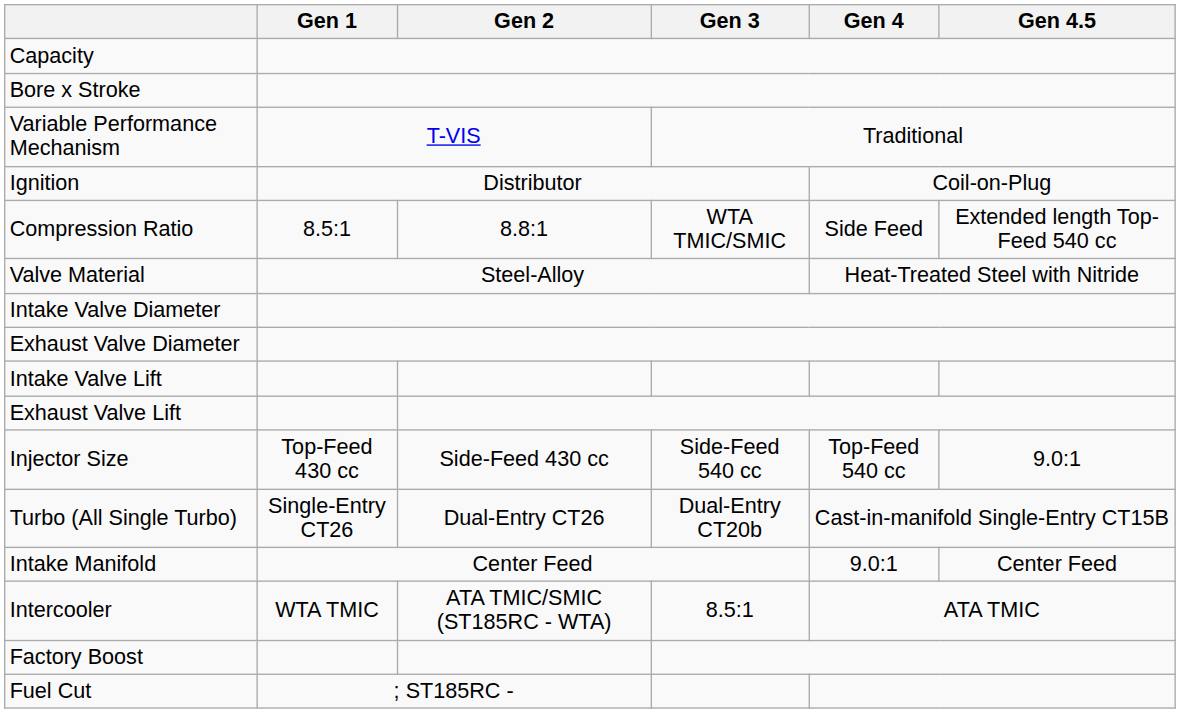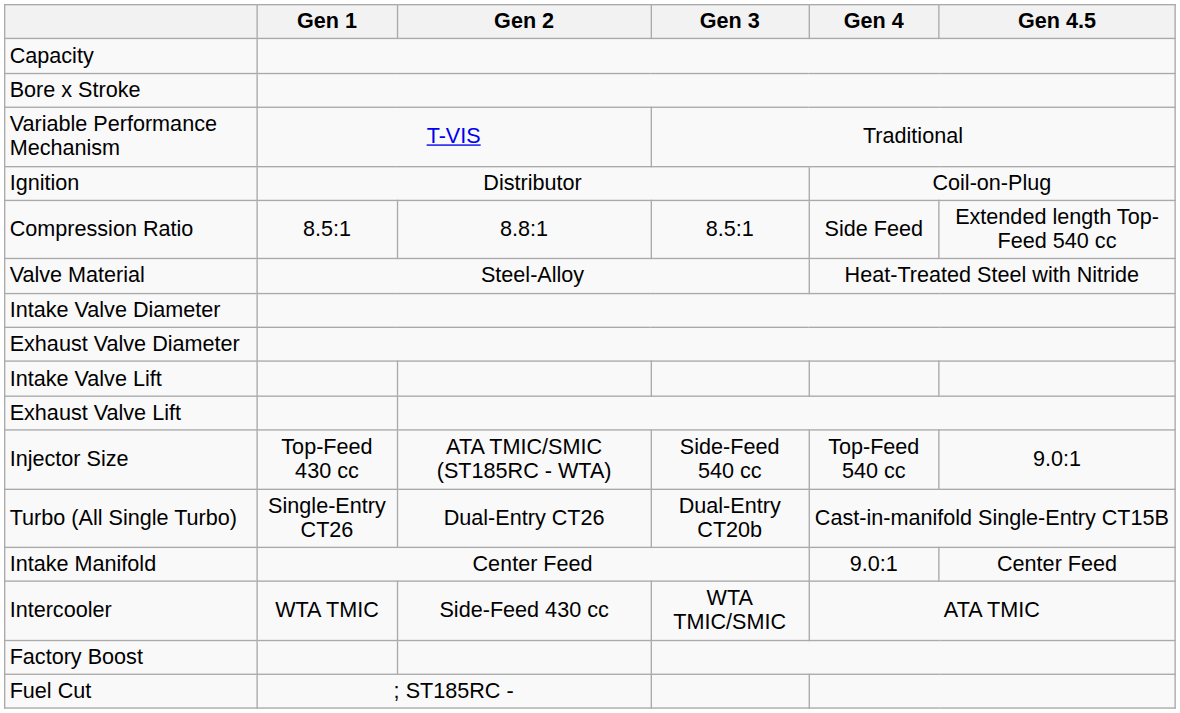 <table class="wikitable" style="text-align: center;">
 <tr>
 <th></th>
 <th>Gen 1</th>
 <th>Gen 2</th>
 <th>Gen 3</th>
 <th>Gen 4</th>
 <th>Gen 4.5</th>
 </tr>
 <tr>
 <td style="text-align: left;">Capacity</td>
 <td colspan="5"></td>
 </tr>
 <tr>
 <td style="text-align: left;">Bore x Stroke</td>
 <td colspan="5"></td>
 </tr>
 <tr>
 <td style="text-align: left;">Variable Performance Mechanism</td>
 <td colspan="2"><a href='#'>T-VIS</a></td>
 <td colspan="3">Traditional</td>
 </tr>
 <tr>
 <td style="text-align: left;">Ignition</td>
 <td colspan="3">Distributor</td>
 <td colspan="2">Coil-on-Plug</td>
 </tr>
 <tr>
 <td style="text-align: left;">Compression Ratio</td>
 <td>8.5:1</td>
 <td>8.8:1</td>
-<td>WTA TMIC/SMIC</td>
+<td>8.5:1</td>
 <td>Side Feed</td>
 <td>Extended length Top-Feed 540 cc</td>
 </tr>
 <tr>
 <td style="text-align: left;">Valve Material</td>
 <td colspan="3">Steel-Alloy</td>
 <td colspan="2">Heat-Treated Steel with Nitride</td>
 </tr>
 <tr>
 <td style="text-align: left;">Intake Valve Diameter</td>
 <td colspan="5"></td>
 </tr>
 <tr>
 <td style="text-align: left;">Exhaust Valve Diameter</td>
 <td colspan="5"></td>
 </tr>
 <tr>
 <td style="text-align: left;">Intake Valve Lift</td>
 <td></td>
 <td></td>
 <td></td>
 <td></td>
 <td></td>
 </tr>
 <tr>
 <td style="text-align: left;">Exhaust Valve Lift</td>
 <td></td>
 <td colspan="4"></td>
 </tr>
 <tr>
 <td style="text-align: left;">Injector Size</td>
 <td>Top-Feed 430 cc</td>
-<td>Side-Feed 430 cc</td>
+<td>ATA TMIC/SMIC (ST185RC - WTA)</td>
 <td>Side-Feed 540 cc</td>
 <td>Top-Feed 540 cc</td>
 <td>9.0:1</td>
 </tr>
 <tr>
 <td style="text-align: left;">Turbo (All Single Turbo)</td>
 <td>Single-Entry CT26</td>
 <td>Dual-Entry CT26</td>
 <td>Dual-Entry CT20b</td>
 <td colspan="2">Cast-in-manifold Single-Entry CT15B</td>
 </tr>
 <tr>
 <td style="text-align: left;">Intake Manifold</td>
 <td colspan="3">Center Feed</td>
 <td>9.0:1</td>
 <td>Center Feed</td>
 </tr>
 <tr>
 <td style="text-align: left;">Intercooler</td>
 <td>WTA TMIC</td>
-<td>ATA TMIC/SMIC (ST185RC - WTA)</td>
-<td>8.5:1</td>
+<td>Side-Feed 430 cc</td>
+<td>WTA TMIC/SMIC</td>
 <td colspan="2">ATA TMIC</td>
 </tr>
 <tr>
 <td style="text-align: left;">Factory Boost</td>
 <td></td>
 <td></td>
 <td colspan="3"></td>
 </tr>
 <tr>
 <td style="text-align: left;">Fuel Cut</td>
 <td colspan="2">; ST185RC - </td>
 <td></td>
 <td colspan="2"></td>
 </tr>
 </table>
